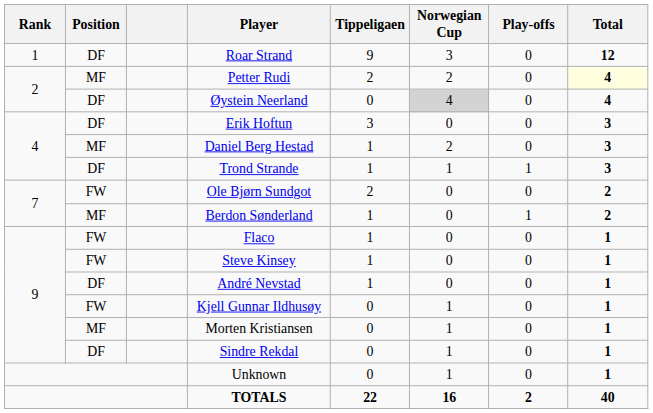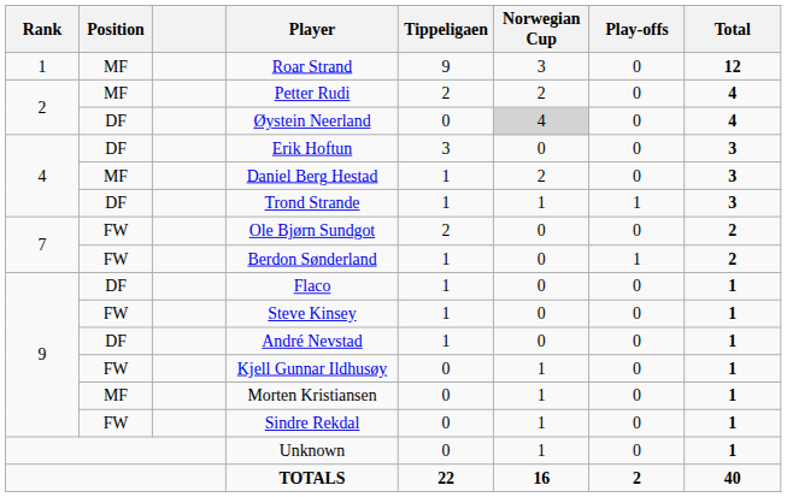 <table class="wikitable" style="font-size: 95%; text-align: center;">
 <tr>
 <th width=60>Rank</th>
 <th width=60>Position</th>
 <th width=60></th>
 <th width=150>Player</th>
 <th width=80>Tippeligaen</th>
 <th width=80>Norwegian Cup</th>
 <th width=80>Play-offs</th>
 <th width=80><strong>Total</strong></th>
 </tr>
 <tr>
 <td>1</td>
-<td>DF</td>
+<td>MF</td>
 <td></td>
 <td><a href='#'>Roar Strand</a></td>
 <td>9</td>
 <td>3</td>
 <td>0</td>
 <td><strong>12</strong></td>
 </tr>
 <tr>
 <td rowspan="2">2</td>
 <td>MF</td>
 <td></td>
 <td><a href='#'>Petter Rudi</a></td>
 <td>2</td>
 <td>2</td>
 <td>0</td>
-<td style="background: lightyellow;"><strong>4</strong></td>
+<td><strong>4</strong></td>
 </tr>
 <tr>
 <td>DF</td>
 <td></td>
 <td><a href='#'>Øystein Neerland</a></td>
 <td>0</td>
 <td style="background: lightgrey;">4</td>
 <td>0</td>
 <td><strong>4</strong></td>
 </tr>
 <tr>
 <td rowspan="3">4</td>
 <td>DF</td>
 <td></td>
 <td><a href='#'>Erik Hoftun</a></td>
 <td>3</td>
 <td>0</td>
 <td>0</td>
 <td><strong>3</strong></td>
 </tr>
 <tr>
 <td>MF</td>
 <td></td>
 <td><a href='#'>Daniel Berg Hestad</a></td>
 <td>1</td>
 <td>2</td>
 <td>0</td>
 <td><strong>3</strong></td>
 </tr>
 <tr>
 <td>DF</td>
 <td></td>
 <td><a href='#'>Trond Strande</a></td>
 <td>1</td>
 <td>1</td>
 <td>1</td>
 <td><strong>3</strong></td>
 </tr>
 <tr>
 <td rowspan="2">7</td>
 <td>FW</td>
 <td></td>
 <td><a href='#'>Ole Bjørn Sundgot</a></td>
 <td>2</td>
 <td>0</td>
 <td>0</td>
 <td><strong>2</strong></td>
 </tr>
 <tr>
-<td>MF</td>
+<td>FW</td>
 <td></td>
 <td><a href='#'>Berdon Sønderland</a></td>
 <td>1</td>
 <td>0</td>
 <td>1</td>
 <td><strong>2</strong></td>
 </tr>
 <tr>
 <td rowspan="6">9</td>
-<td>FW</td>
+<td>DF</td>
 <td></td>
 <td><a href='#'>Flaco</a></td>
 <td>1</td>
 <td>0</td>
 <td>0</td>
 <td><strong>1</strong></td>
 </tr>
 <tr>
 <td>FW</td>
 <td></td>
 <td><a href='#'>Steve Kinsey</a></td>
 <td>1</td>
 <td>0</td>
 <td>0</td>
 <td><strong>1</strong></td>
 </tr>
 <tr>
 <td>DF</td>
 <td></td>
 <td><a href='#'>André Nevstad</a></td>
 <td>1</td>
 <td>0</td>
 <td>0</td>
 <td><strong>1</strong></td>
 </tr>
 <tr>
 <td>FW</td>
 <td></td>
 <td><a href='#'>Kjell Gunnar Ildhusøy</a></td>
 <td>0</td>
 <td>1</td>
 <td>0</td>
 <td><strong>1</strong></td>
 </tr>
 <tr>
 <td>MF</td>
 <td></td>
 <td>Morten Kristiansen</td>
 <td>0</td>
 <td>1</td>
 <td>0</td>
 <td><strong>1</strong></td>
 </tr>
 <tr>
-<td>DF</td>
+<td>FW</td>
 <td></td>
 <td><a href='#'>Sindre Rekdal</a></td>
 <td>0</td>
 <td>1</td>
 <td>0</td>
 <td><strong>1</strong></td>
 </tr>
 <tr>
 <td colspan="3"></td>
 <td>Unknown</td>
 <td>0</td>
 <td>1</td>
 <td>0</td>
 <td><strong>1</strong></td>
 </tr>
 <tr>
 <td colspan="3"></td>
 <td><strong>TOTALS</strong></td>
 <td><strong>22</strong></td>
 <td><strong>16</strong></td>
 <td><strong>2</strong></td>
 <td><strong>40</strong></td>
 </tr>
 </table>
